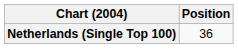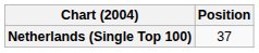 <table class="wikitable plainrowheaders" style="text-align:center">
 <tr>
 <th>Chart (2004)</th>
 <th>Position</th>
 </tr>
 <tr>
 <th scope="row">Netherlands (Single Top 100)</th>
-<td>36</td>
+<td>37</td>
 </tr>
 </table>
